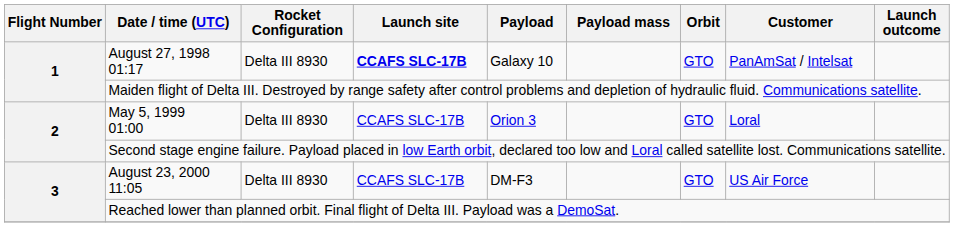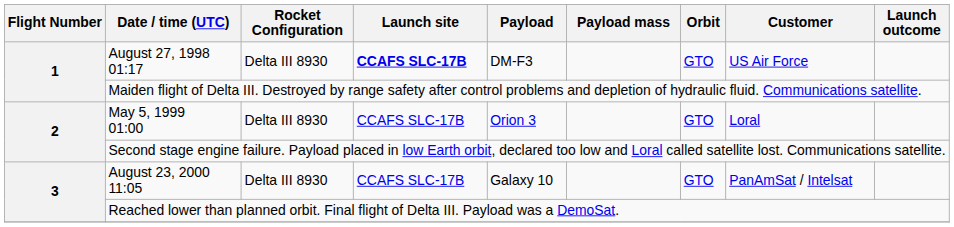 <table class="wikitable sortable">
 <tr>
 <th scope="col">Flight Number</th>
 <th scope="col">Date / time (<a href='#'>UTC</a>)</th>
 <th scope="col">Rocket <br>Configuration</th>
 <th scope="col">Launch site</th>
 <th scope="col">Payload</th>
 <th scope="col">Payload mass</th>
 <th scope="col">Orbit</th>
 <th scope="col">Customer</th>
 <th scope="col">Launch <br> outcome</th>
 </tr>
 <tr>
 <th rowspan="2" scope="row" style="text-align:center;">1</th>
 <td>August 27, 1998<br>01:17</td>
 <td>Delta III 8930</td>
 <td><strong><a href='#'>CCAFS SLC-17B</a></strong></td>
-<td>Galaxy 10</td>
+<td>DM-F3</td>
 <td></td>
 <td><a href='#'>GTO</a></td>
-<td><a href='#'>PanAmSat</a> / <a href='#'>Intelsat</a></td>
+<td><a href='#'>US Air Force</a></td>
 <td></td>
 </tr>
 <tr>
 <td colspan="8">Maiden flight of Delta III. Destroyed by range safety after control problems and depletion of hydraulic fluid. <a href='#'>Communications satellite</a>.</td>
 </tr>
 <tr>
 <th rowspan="2">2</th>
 <td>May 5, 1999<br>01:00</td>
 <td>Delta III 8930</td>
 <td><a href='#'>CCAFS SLC-17B</a></td>
 <td><a href='#'>Orion 3</a></td>
 <td></td>
 <td><a href='#'>GTO</a></td>
 <td><a href='#'>Loral</a></td>
 <td></td>
 </tr>
 <tr>
 <td colspan="8">Second stage engine failure. Payload placed in <a href='#'>low Earth orbit</a>, declared too low and <a href='#'>Loral</a> called satellite lost. Communications satellite.</td>
 </tr>
 <tr>
 <th rowspan="2">3</th>
 <td>August 23, 2000<br>11:05</td>
 <td>Delta III 8930</td>
 <td><a href='#'>CCAFS SLC-17B</a></td>
-<td>DM-F3</td>
+<td>Galaxy 10</td>
 <td></td>
 <td><a href='#'>GTO</a></td>
-<td><a href='#'>US Air Force</a></td>
+<td><a href='#'>PanAmSat</a> / <a href='#'>Intelsat</a></td>
 <td></td>
 </tr>
 <tr>
 <td colspan="8">Reached lower than planned orbit. Final flight of Delta III. Payload was a <a href='#'>DemoSat</a>.</td>
 </tr>
 <tr>
 </tr>
 </table>
